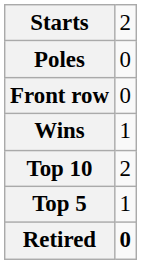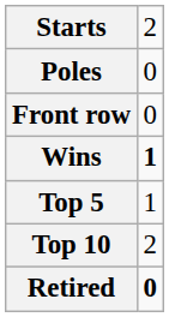 <table class="wikitable" style="text-align:center">
 <tr>
 <th>Starts</th>
 <td>2</td>
 </tr>
 <tr>
 <th>Poles</th>
 <td>0</td>
 </tr>
 <tr>
 <th>Front row</th>
 <td>0</td>
 </tr>
 <tr>
 <th>Wins</th>
+<td><strong>1</strong></td>
+</tr>
+<tr>
+<th>Top 5</th>
 <td>1</td>
 </tr>
 <tr>
 <th>Top 10</th>
 <td>2</td>
 </tr>
 <tr>
-<th>Top 5</th>
-<td>1</td>
-</tr>
-<tr>
 <th>Retired</th>
 <td><strong>0</strong></td>
 </tr>
 </table>
